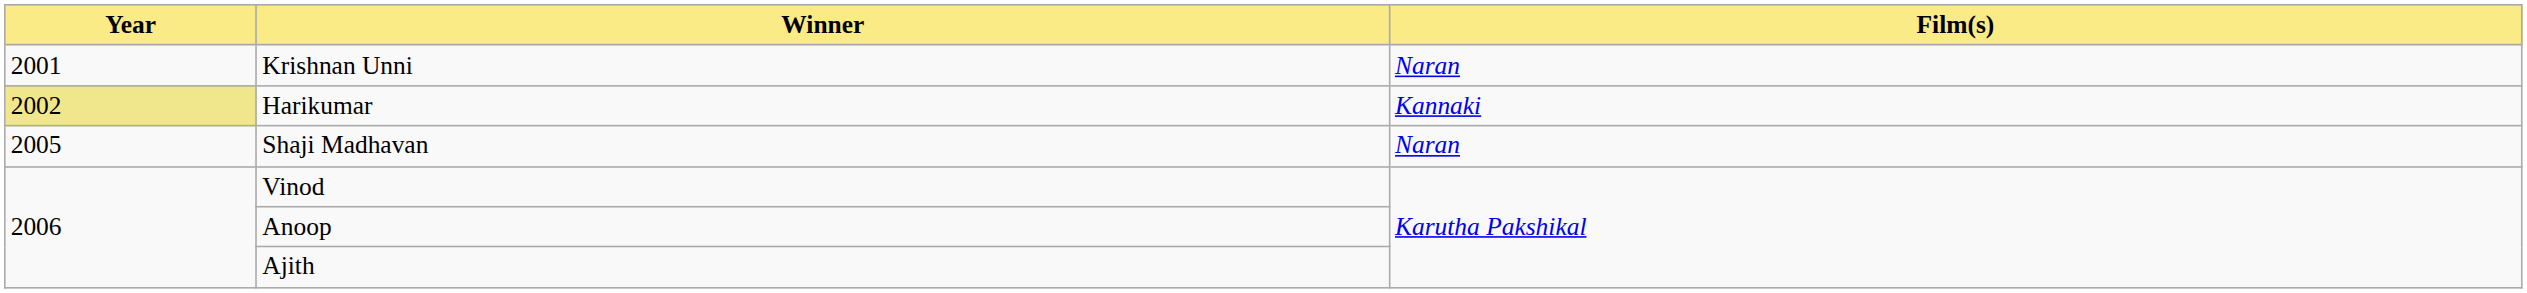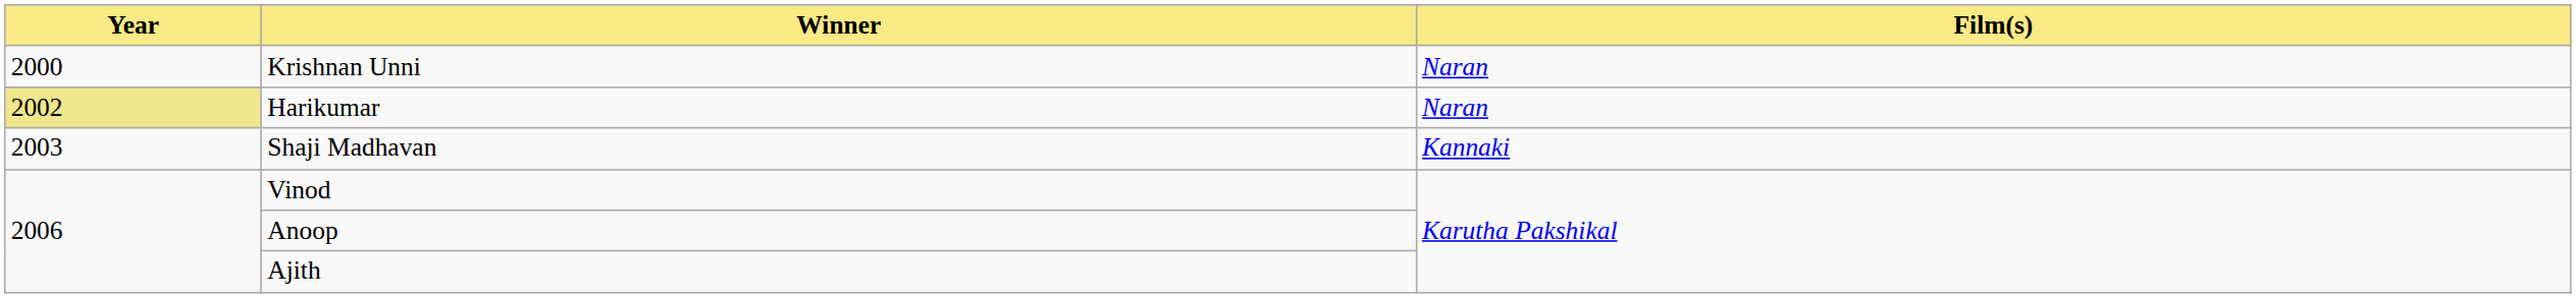 <table class="wikitable" style="width:100%">
 <tr bgcolor="#bebebe">
 <th width="10%" style="background:#FAEB86">Year</th>
 <th width="45%" style="background:#FAEB86">Winner</th>
 <th width="45%" style="background:#FAEB86">Film(s)</th>
 </tr>
 <tr>
-<td>2001</td>
+<td>2000</td>
 <td>Krishnan Unni</td>
 <td><em><a href='#'>Naran</a></em></td>
 </tr>
 <tr>
 <td style="background: khaki;">2002</td>
 <td>Harikumar</td>
-<td><em><a href='#'>Kannaki</a></em></td>
+<td><em><a href='#'>Naran</a></em></td>
 </tr>
 <tr>
-<td>2005</td>
+<td>2003</td>
 <td>Shaji Madhavan</td>
-<td><em><a href='#'>Naran</a></em></td>
+<td><em><a href='#'>Kannaki</a></em></td>
 </tr>
 <tr>
 <td rowspan=3>2006</td>
 <td>Vinod</td>
 <td rowspan=3><em><a href='#'>Karutha Pakshikal</a></em></td>
 </tr>
 <tr>
 <td>Anoop</td>
 </tr>
 <tr>
 <td>Ajith</td>
 </tr>
 </table>
